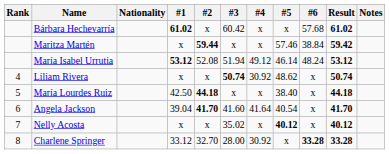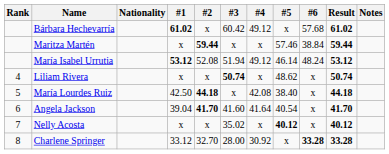 <table class="wikitable sortable" style="text-align:center;font-size:95%">
 <tr>
 <th>Rank</th>
 <th>Name</th>
 <th>Nationality</th>
 <th>#1</th>
 <th>#2</th>
 <th>#3</th>
 <th>#4</th>
 <th>#5</th>
 <th>#6</th>
 <th>Result</th>
 <th>Notes</th>
 </tr>
 <tr>
 <td></td>
 <td align=left><a href='#'>Bárbara Hechevarría</a></td>
 <td align=left></td>
 <td><strong>61.02</strong></td>
 <td>x</td>
 <td>60.42</td>
-<td>x</td>
+<td>49.12</td>
 <td>x</td>
 <td>57.68</td>
 <td><strong>61.02</strong></td>
 <td></td>
 </tr>
 <tr>
 <td></td>
 <td align=left><a href='#'>Maritza Martén</a></td>
 <td align=left></td>
 <td>x</td>
 <td><strong>59.44</strong></td>
 <td>x</td>
 <td>x</td>
 <td>57.46</td>
 <td>38.84</td>
-<td><strong>59.42</strong></td>
+<td><strong>59.44</strong></td>
 <td></td>
 </tr>
 <tr>
 <td></td>
 <td align=left><a href='#'>María Isabel Urrutia</a></td>
 <td align=left></td>
 <td><strong>53.12</strong></td>
 <td>52.08</td>
 <td>51.94</td>
 <td>49.12</td>
 <td>46.14</td>
 <td>48.24</td>
 <td><strong>53.12</strong></td>
 <td></td>
 </tr>
 <tr>
 <td>4</td>
 <td align=left><a href='#'>Liliam Rivera</a></td>
 <td align=left></td>
 <td>x</td>
 <td>x</td>
 <td><strong>50.74</strong></td>
-<td>30.92</td>
+<td>x</td>
 <td>48.62</td>
 <td>x</td>
 <td><strong>50.74</strong></td>
 <td></td>
 </tr>
 <tr>
 <td>5</td>
 <td align=left><a href='#'>María Lourdes Ruiz</a></td>
 <td align=left></td>
 <td>42.50</td>
 <td><strong>44.18</strong></td>
 <td>x</td>
-<td>x</td>
+<td>42.08</td>
 <td>38.40</td>
 <td>x</td>
 <td><strong>44.18</strong></td>
 <td></td>
 </tr>
 <tr>
 <td>6</td>
 <td align=left><a href='#'>Angela Jackson</a></td>
 <td align=left></td>
 <td>39.04</td>
 <td><strong>41.70</strong></td>
 <td>41.60</td>
 <td>41.64</td>
 <td>40.54</td>
 <td>x</td>
 <td><strong>41.70</strong></td>
 <td></td>
 </tr>
 <tr>
 <td>7</td>
 <td align=left><a href='#'>Nelly Acosta</a></td>
 <td align=left></td>
 <td>x</td>
 <td>x</td>
 <td>35.02</td>
 <td>x</td>
 <td><strong>40.12</strong></td>
 <td>x</td>
 <td><strong>40.12</strong></td>
 <td></td>
 </tr>
 <tr>
 <td>8</td>
 <td align=left><a href='#'>Charlene Springer</a></td>
 <td align=left></td>
 <td>33.12</td>
 <td>32.70</td>
 <td>28.00</td>
 <td>30.92</td>
 <td>x</td>
 <td><strong>33.28</strong></td>
 <td><strong>33.28</strong></td>
 <td></td>
 </tr>
 </table>
